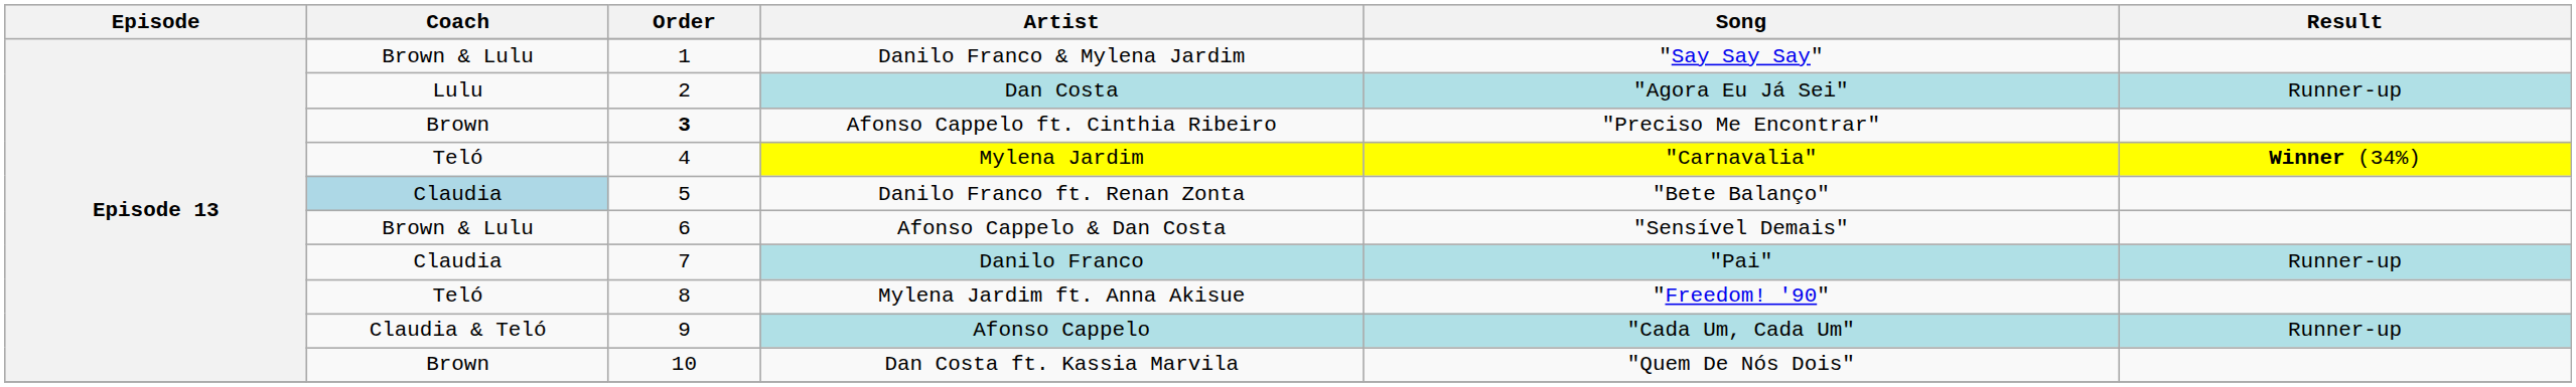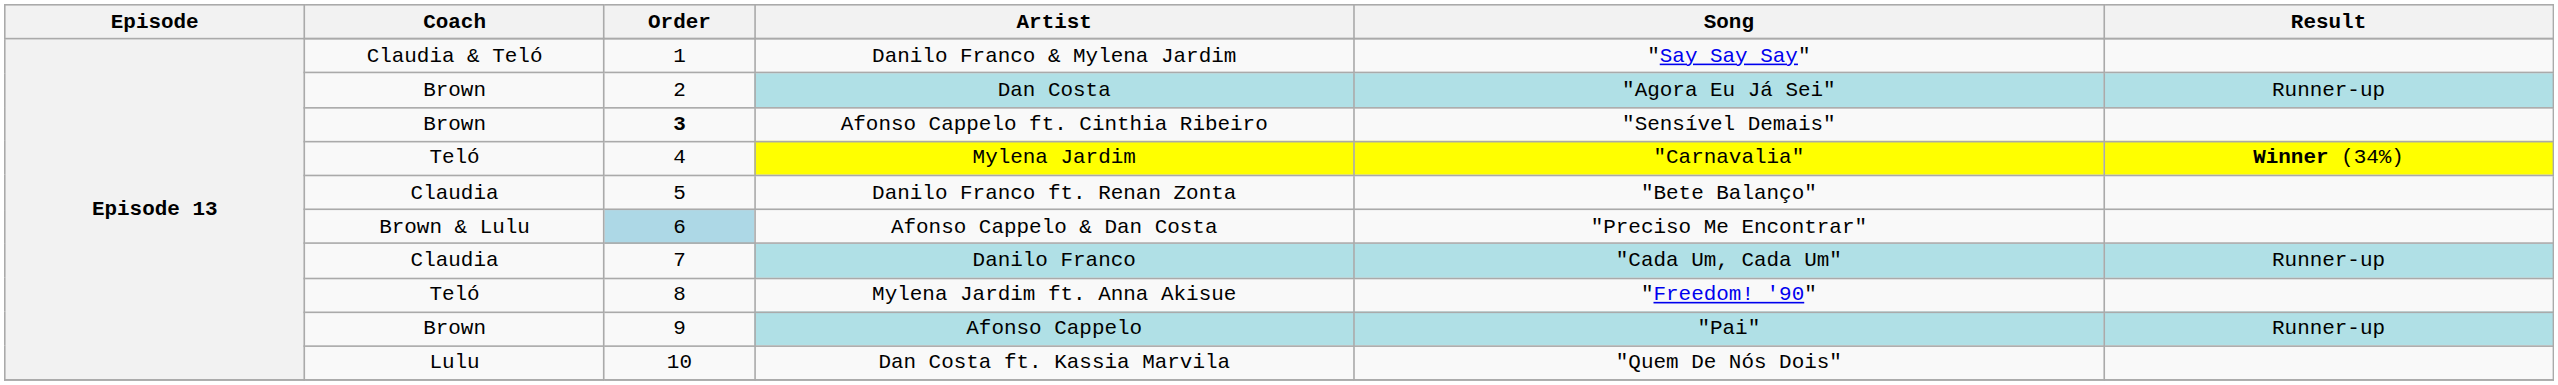 <table class="wikitable" style="text-align:center; width:100%;">
 <tr>
 <th scope="col" width="10%">Episode</th>
 <th scope="col" width="10%">Coach</th>
 <th scope="col" width="05%">Order</th>
 <th scope="col" width="20%">Artist</th>
 <th scope="col" width="25%">Song</th>
 <th scope="col" width="15%">Result</th>
 </tr>
 <tr>
 <th scope="col" rowspan="11">Episode 13<br></th>
 </tr>
 <tr>
-<td>Brown & Lulu</td>
+<td>Claudia & Teló</td>
 <td>1</td>
 <td>Danilo Franco & Mylena Jardim</td>
 <td>"<a href='#'>Say Say Say</a>"</td>
 <td></td>
 </tr>
 <tr>
-<td>Lulu</td>
+<td>Brown</td>
 <td>2</td>
 <td bgcolor="B0E0E6">Dan Costa</td>
 <td bgcolor="B0E0E6">"Agora Eu Já Sei"</td>
 <td bgcolor="B0E0E6">Runner-up</td>
 </tr>
 <tr>
 <td>Brown</td>
 <td><strong>3</strong></td>
 <td>Afonso Cappelo ft. Cinthia Ribeiro</td>
-<td>"Preciso Me Encontrar"</td>
+<td>"Sensível Demais"</td>
 <td></td>
 </tr>
 <tr>
 <td>Teló</td>
 <td>4</td>
 <td bgcolor="FFFF00">Mylena Jardim</td>
 <td bgcolor="FFFF00">"Carnavalia"</td>
 <td bgcolor="FFFF00"><strong>Winner</strong> (34%)</td>
 </tr>
 <tr>
-<td style="background: lightblue;">Claudia</td>
+<td>Claudia</td>
 <td>5</td>
 <td>Danilo Franco ft. Renan Zonta</td>
 <td>"Bete Balanço"</td>
 <td></td>
 </tr>
 <tr>
 <td>Brown & Lulu</td>
-<td>6</td>
+<td style="background: lightblue;">6</td>
 <td>Afonso Cappelo & Dan Costa</td>
-<td>"Sensível Demais"</td>
+<td>"Preciso Me Encontrar"</td>
 <td></td>
 </tr>
 <tr>
 <td>Claudia</td>
 <td>7</td>
 <td bgcolor="B0E0E6">Danilo Franco</td>
-<td bgcolor="B0E0E6">"Pai"</td>
+<td bgcolor="B0E0E6">"Cada Um, Cada Um"</td>
 <td bgcolor="B0E0E6">Runner-up</td>
 </tr>
 <tr>
 <td>Teló</td>
 <td>8</td>
 <td>Mylena Jardim ft. Anna Akisue</td>
 <td>"<a href='#'>Freedom! '90</a>"</td>
 <td></td>
 </tr>
 <tr>
-<td>Claudia & Teló</td>
+<td>Brown</td>
 <td>9</td>
 <td bgcolor="B0E0E6">Afonso Cappelo</td>
-<td bgcolor="B0E0E6">"Cada Um, Cada Um"</td>
+<td bgcolor="B0E0E6">"Pai"</td>
 <td bgcolor="B0E0E6">Runner-up</td>
 </tr>
 <tr>
-<td>Brown</td>
+<td>Lulu</td>
 <td>10</td>
 <td>Dan Costa ft. Kassia Marvila</td>
 <td>"Quem De Nós Dois"</td>
 <td></td>
 </tr>
 <tr>
 </tr>
 </table>
